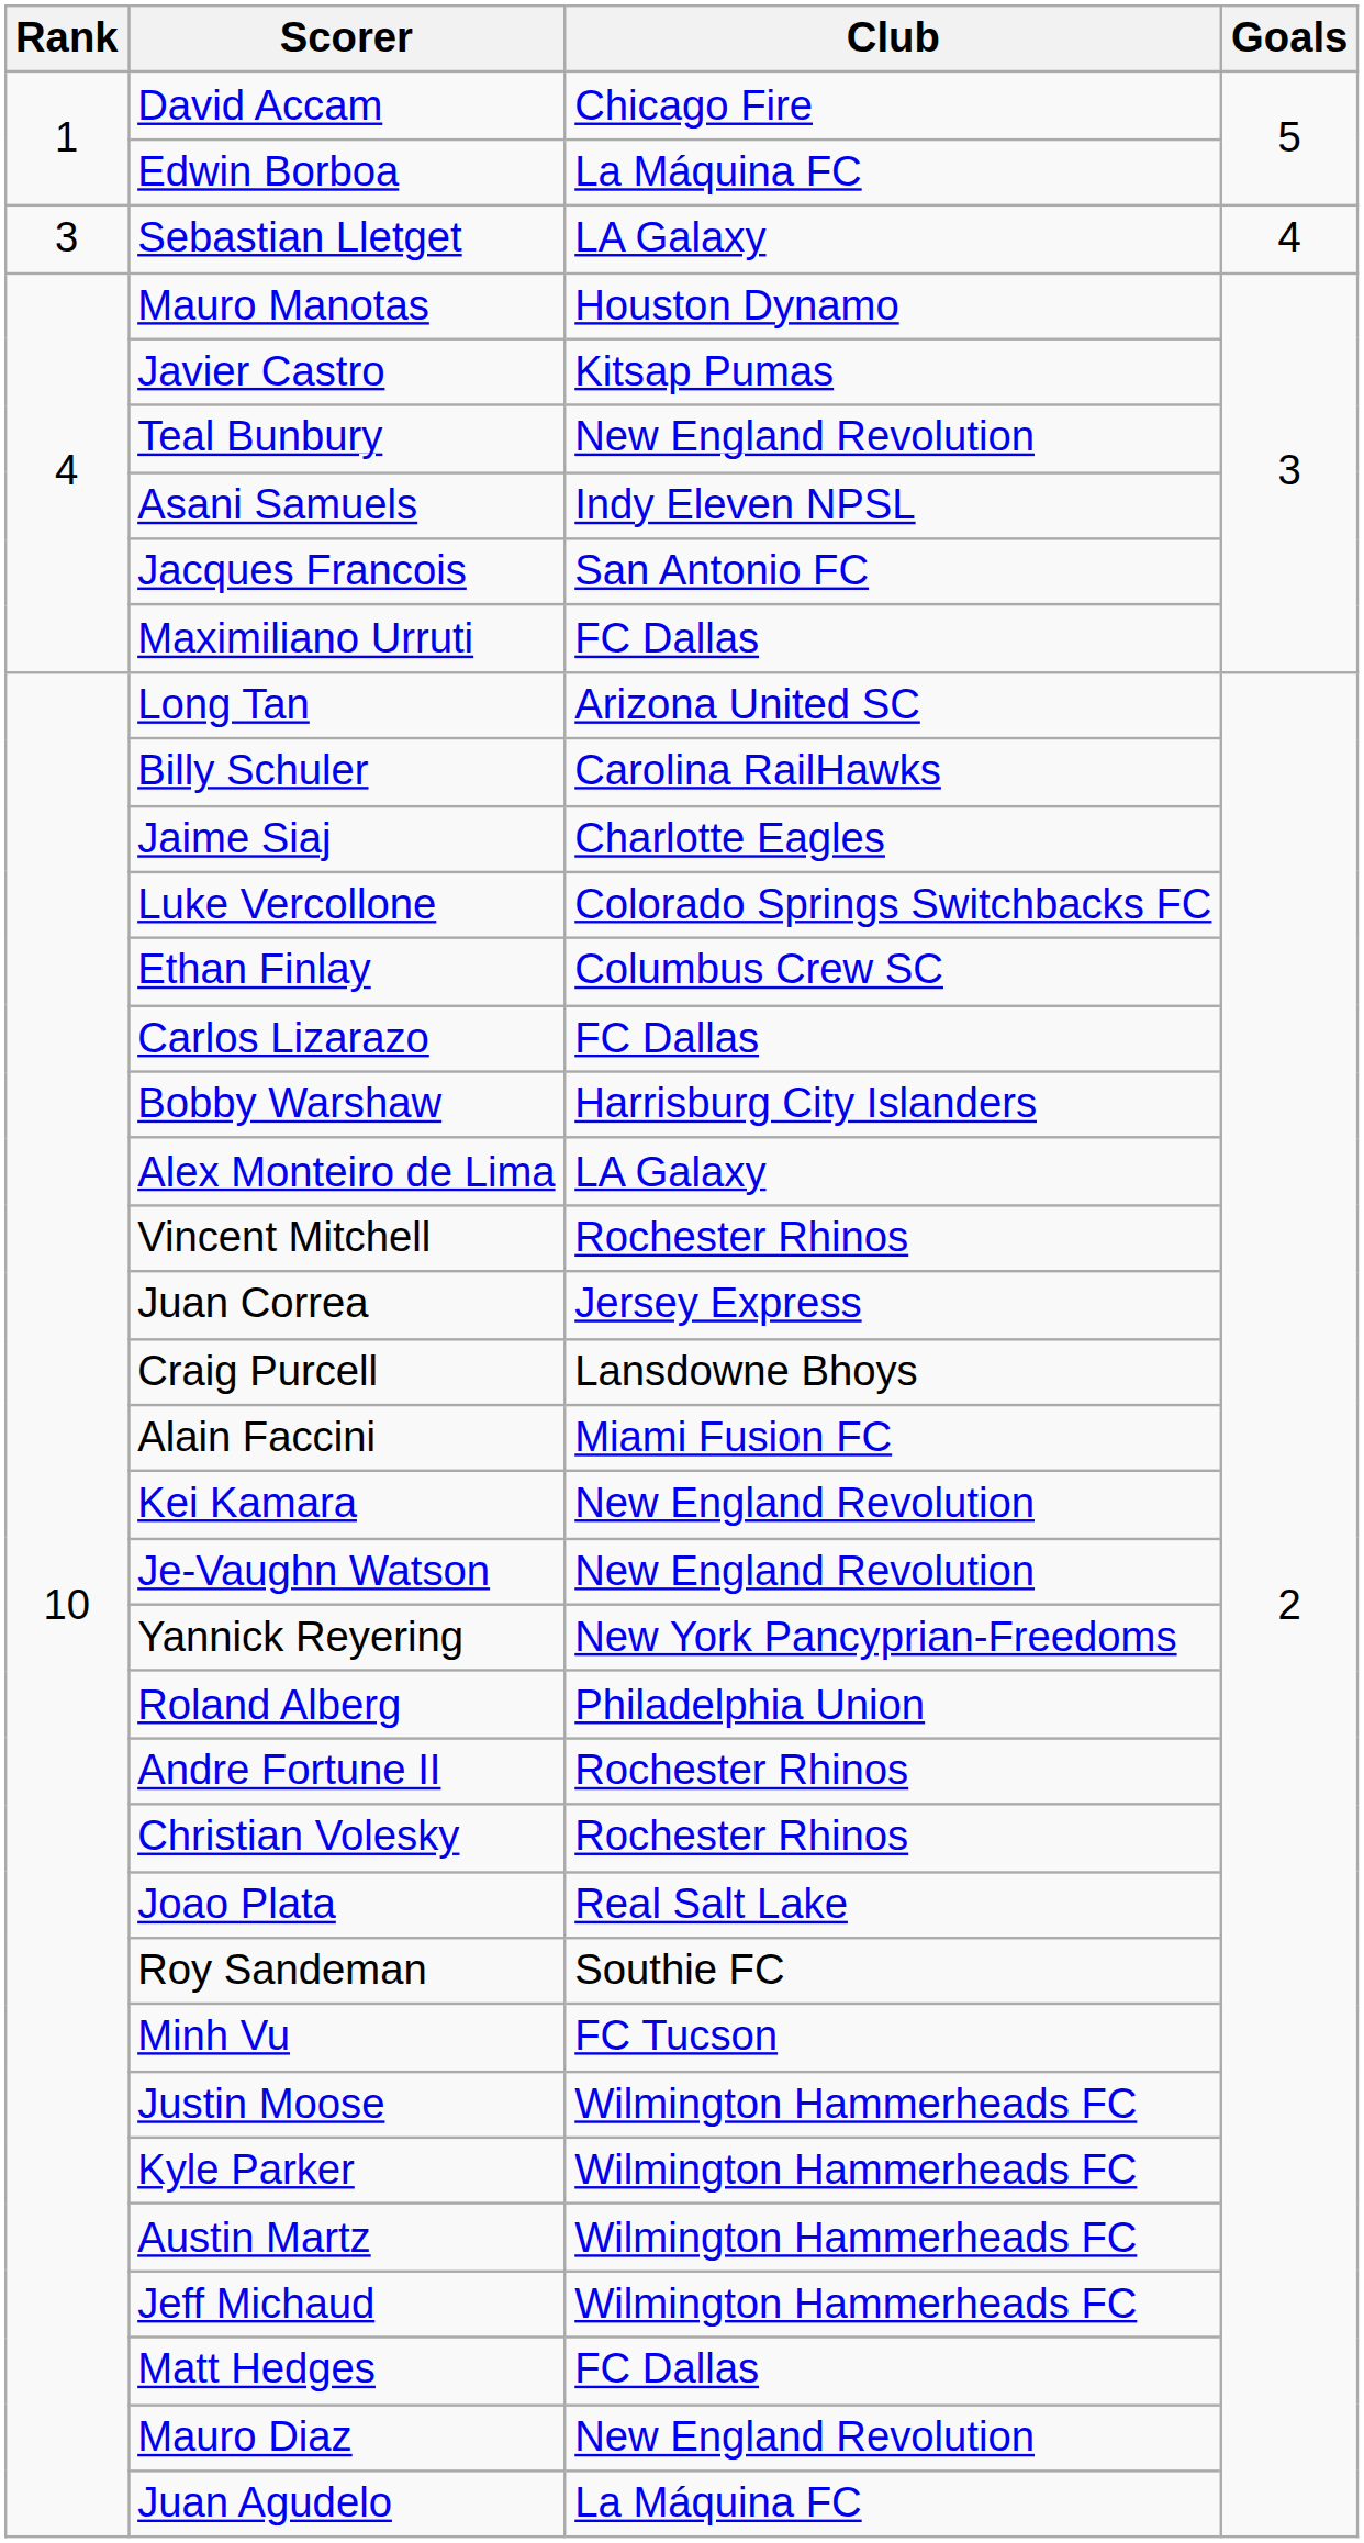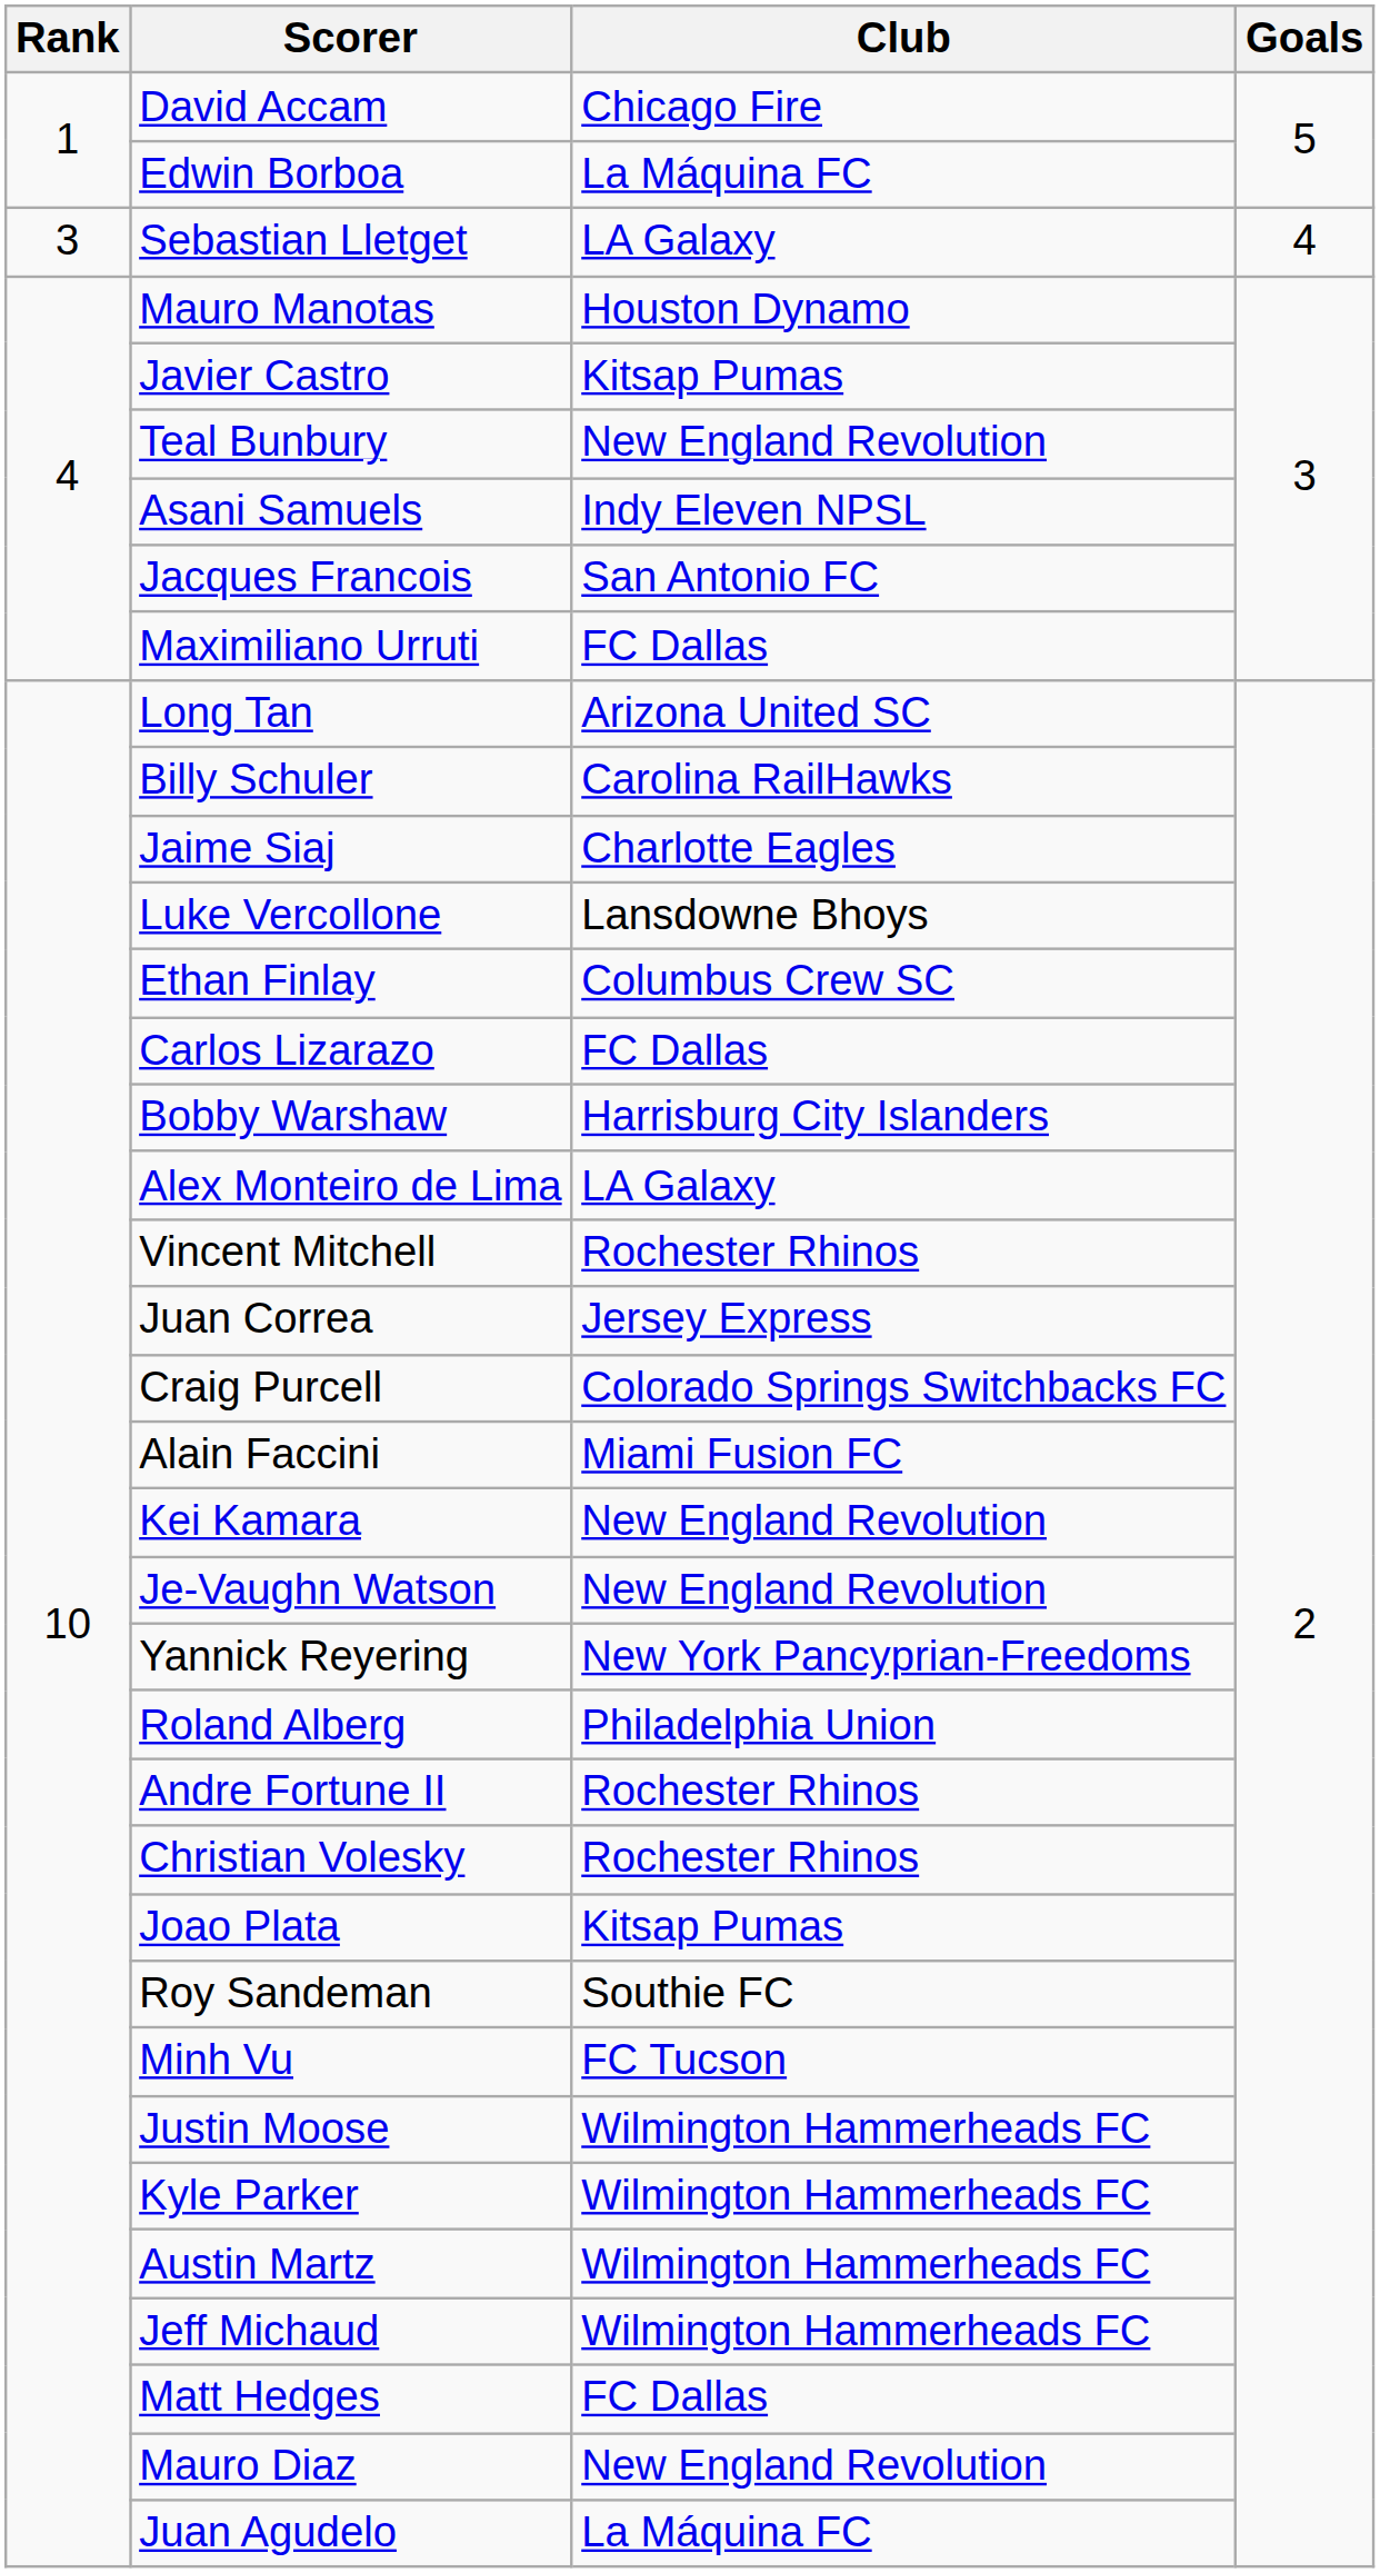 <table class="wikitable" style="text-align: center;">
 <tr>
 <th>Rank</th>
 <th>Scorer</th>
 <th>Club</th>
 <th>Goals</th>
 </tr>
 <tr>
 <td rowspan="2">1</td>
 <td align="left"> <a href='#'>David Accam</a></td>
 <td align="left"><a href='#'>Chicago Fire</a></td>
 <td rowspan="2">5</td>
 </tr>
 <tr>
 <td align="left"> <a href='#'>Edwin Borboa</a></td>
 <td align="left"><a href='#'>La Máquina FC</a></td>
 </tr>
 <tr>
 <td>3</td>
 <td align="left"> <a href='#'>Sebastian Lletget</a></td>
 <td align="left"><a href='#'>LA Galaxy</a></td>
 <td>4</td>
 </tr>
 <tr>
 <td rowspan="6">4</td>
 <td align="left"> <a href='#'>Mauro Manotas</a></td>
 <td align="left"><a href='#'>Houston Dynamo</a></td>
 <td rowspan="6">3</td>
 </tr>
 <tr>
 <td align="left"> <a href='#'>Javier Castro</a></td>
 <td align="left"><a href='#'>Kitsap Pumas</a></td>
 </tr>
 <tr>
 <td align="left"> <a href='#'>Teal Bunbury</a></td>
 <td align="left"><a href='#'>New England Revolution</a></td>
 </tr>
 <tr>
 <td align="left"> <a href='#'>Asani Samuels</a></td>
 <td align="left"><a href='#'>Indy Eleven NPSL</a></td>
 </tr>
 <tr>
 <td align="left"> <a href='#'>Jacques Francois</a></td>
 <td align="left"><a href='#'>San Antonio FC</a></td>
 </tr>
 <tr>
 <td align="left"> <a href='#'>Maximiliano Urruti</a></td>
 <td align="left"><a href='#'>FC Dallas</a></td>
 </tr>
 <tr>
 <td rowspan="28">10</td>
 <td align="left"> <a href='#'>Long Tan</a></td>
 <td align="left"><a href='#'>Arizona United SC</a></td>
 <td rowspan="28">2</td>
 </tr>
 <tr>
 <td align="left"> <a href='#'>Billy Schuler</a></td>
 <td align="left"><a href='#'>Carolina RailHawks</a></td>
 </tr>
 <tr>
 <td align="left"> <a href='#'>Jaime Siaj</a></td>
 <td align="left"><a href='#'>Charlotte Eagles</a></td>
 </tr>
 <tr>
 <td align="left"> <a href='#'>Luke Vercollone</a></td>
-<td align="left"><a href='#'>Colorado Springs Switchbacks FC</a></td>
+<td align="left">Lansdowne Bhoys</td>
 </tr>
 <tr>
 <td align="left"> <a href='#'>Ethan Finlay</a></td>
 <td align="left"><a href='#'>Columbus Crew SC</a></td>
 </tr>
 <tr>
 <td align="left"> <a href='#'>Carlos Lizarazo</a></td>
 <td align="left"><a href='#'>FC Dallas</a></td>
 </tr>
 <tr>
 <td align="left"> <a href='#'>Bobby Warshaw</a></td>
 <td align="left"><a href='#'>Harrisburg City Islanders</a></td>
 </tr>
 <tr>
 <td align="left"> <a href='#'>Alex Monteiro de Lima</a></td>
 <td align="left"><a href='#'>LA Galaxy</a></td>
 </tr>
 <tr>
 <td align="left"> Vincent Mitchell</td>
 <td align="left"><a href='#'>Rochester Rhinos</a></td>
 </tr>
 <tr>
 <td align="left"> Juan Correa</td>
 <td align="left"><a href='#'>Jersey Express</a></td>
 </tr>
 <tr>
 <td align="left"> Craig Purcell</td>
-<td align="left">Lansdowne Bhoys</td>
+<td align="left"><a href='#'>Colorado Springs Switchbacks FC</a></td>
 </tr>
 <tr>
 <td align="left"> Alain Faccini</td>
 <td align="left"><a href='#'>Miami Fusion FC</a></td>
 </tr>
 <tr>
 <td align="left"> <a href='#'>Kei Kamara</a></td>
 <td align="left"><a href='#'>New England Revolution</a></td>
 </tr>
 <tr>
 <td align="left"> <a href='#'>Je-Vaughn Watson</a></td>
 <td align="left"><a href='#'>New England Revolution</a></td>
 </tr>
 <tr>
 <td align="left"> Yannick Reyering</td>
 <td align="left"><a href='#'>New York Pancyprian-Freedoms</a></td>
 </tr>
 <tr>
 <td align="left"> <a href='#'>Roland Alberg</a></td>
 <td align="left"><a href='#'>Philadelphia Union</a></td>
 </tr>
 <tr>
 <td align="left"> <a href='#'>Andre Fortune II</a></td>
 <td align="left"><a href='#'>Rochester Rhinos</a></td>
 </tr>
 <tr>
 <td align="left"> <a href='#'>Christian Volesky</a></td>
 <td align="left"><a href='#'>Rochester Rhinos</a></td>
 </tr>
 <tr>
 <td align="left"> <a href='#'>Joao Plata</a></td>
-<td align="left"><a href='#'>Real Salt Lake</a></td>
+<td align="left"><a href='#'>Kitsap Pumas</a></td>
 </tr>
 <tr>
 <td align="left"> Roy Sandeman</td>
 <td align="left">Southie FC</td>
 </tr>
 <tr>
 <td align="left"> <a href='#'>Minh Vu</a></td>
 <td align="left"><a href='#'>FC Tucson</a></td>
 </tr>
 <tr>
 <td align="left"> <a href='#'>Justin Moose</a></td>
 <td align="left"><a href='#'>Wilmington Hammerheads FC</a></td>
 </tr>
 <tr>
 <td align="left"> <a href='#'>Kyle Parker</a></td>
 <td align="left"><a href='#'>Wilmington Hammerheads FC</a></td>
 </tr>
 <tr>
 <td align="left"> <a href='#'>Austin Martz</a></td>
 <td align="left"><a href='#'>Wilmington Hammerheads FC</a></td>
 </tr>
 <tr>
 <td align="left"> <a href='#'>Jeff Michaud</a></td>
 <td align="left"><a href='#'>Wilmington Hammerheads FC</a></td>
 </tr>
 <tr>
 <td align="left"> <a href='#'>Matt Hedges</a></td>
 <td align="left"><a href='#'>FC Dallas</a></td>
 </tr>
 <tr>
 <td align="left"> <a href='#'>Mauro Diaz</a></td>
 <td align="left"><a href='#'>New England Revolution</a></td>
 </tr>
 <tr>
 <td align="left"> <a href='#'>Juan Agudelo</a></td>
 <td align="left"><a href='#'>La Máquina FC</a></td>
 </tr>
 </table>
